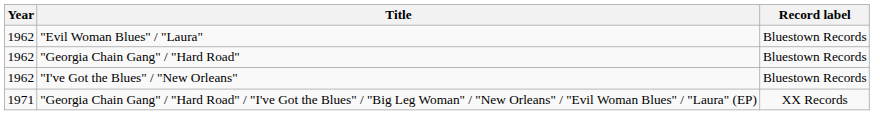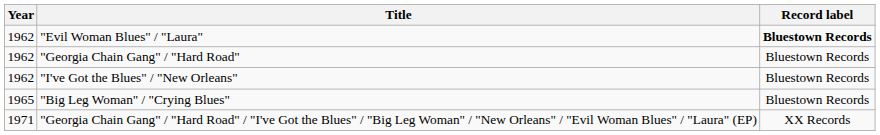 <table class="wikitable sortable">
 <tr>
 <th>Year</th>
 <th>Title</th>
 <th>Record label</th>
 </tr>
 <tr>
 <td>1962</td>
 <td>"Evil Woman Blues" / "Laura"</td>
-<td style="text-align:center;">Bluestown Records</td>
+<td style="text-align:center;"><strong>Bluestown Records</strong></td>
 </tr>
 <tr>
 <td>1962</td>
 <td>"Georgia Chain Gang" / "Hard Road"</td>
 <td style="text-align:center;">Bluestown Records</td>
 </tr>
 <tr>
 <td>1962</td>
 <td>"I've Got the Blues" / "New Orleans"</td>
 <td style="text-align:center;">Bluestown Records</td>
 </tr>
 <tr>
+<td>1965</td>
+<td>"Big Leg Woman" / "Crying Blues"</td>
+<td style="text-align:center;">Bluestown Records</td>
+</tr>
+<tr>
 <td>1971</td>
 <td>"Georgia Chain Gang" / "Hard Road" / "I've Got the Blues" / "Big Leg Woman" / "New Orleans" / "Evil Woman Blues" / "Laura" (EP)</td>
 <td style="text-align:center;">XX Records</td>
 </tr>
 </table>
